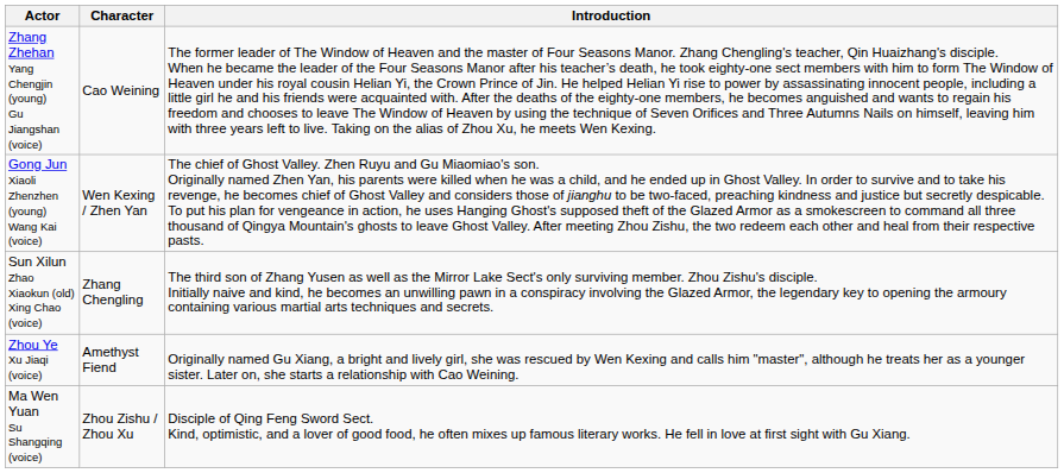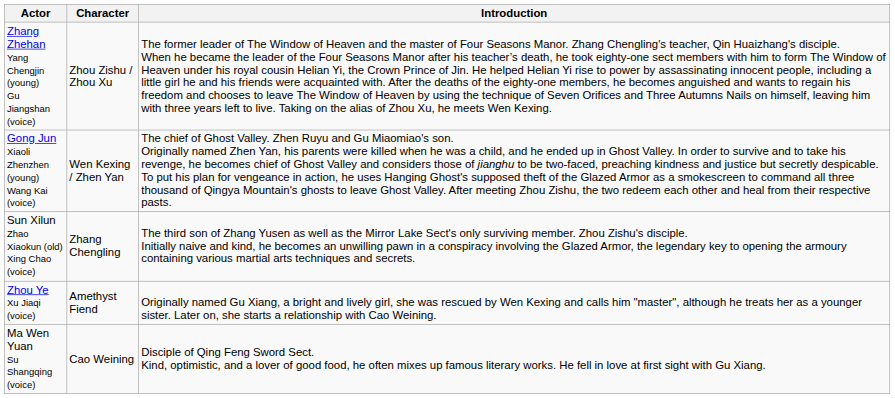 <table class="wikitable">
 <tr>
 <th>Actor</th>
 <th>Character</th>
 <th>Introduction</th>
 </tr>
 <tr>
 <td><a href='#'>Zhang Zhehan</a> <br> <small>Yang Chengjin (young)</small> <br> <small>Gu Jiangshan (voice)</small></td>
-<td>Cao Weining</td>
+<td>Zhou Zishu / Zhou Xu</td>
 <td>The former leader of The Window of Heaven and the master of Four Seasons Manor. Zhang Chengling's teacher, Qin Huaizhang's disciple.<br>When he became the leader of the Four Seasons Manor after his teacher’s death, he took eighty-one sect members with him to form The Window of Heaven under his royal cousin Helian Yi, the Crown Prince of Jin. He helped Helian Yi rise to power by assassinating innocent people, including a little girl he and his friends were acquainted with. After the deaths of the eighty-one members, he becomes anguished and wants to regain his freedom and chooses to leave The Window of Heaven by using the technique of Seven Orifices and Three Autumns Nails on himself, leaving him with three years left to live. Taking on the alias of Zhou Xu, he meets Wen Kexing.</td>
 </tr>
 <tr>
 <td><a href='#'>Gong Jun</a> <br> <small>Xiaoli Zhenzhen (young)</small> <br> <small>Wang Kai (voice)</small></td>
 <td>Wen Kexing / Zhen Yan</td>
 <td>The chief of Ghost Valley. Zhen Ruyu and Gu Miaomiao's son.<br>Originally named Zhen Yan, his parents were killed when he was a child, and he ended up in Ghost Valley. In order to survive and to take his revenge, he becomes chief of Ghost Valley and considers those of <em>jianghu</em> to be two-faced, preaching kindness and justice but secretly despicable. To put his plan for vengeance in action, he uses Hanging Ghost's supposed theft of the Glazed Armor as a smokescreen to command all three thousand of Qingya Mountain's ghosts to leave Ghost Valley. After meeting Zhou Zishu, the two redeem each other and heal from their respective pasts.</td>
 </tr>
 <tr>
 <td>Sun Xilun <br> <small>Zhao Xiaokun (old)</small> <br> <small> Xing Chao (voice)</small></td>
 <td>Zhang Chengling</td>
 <td>The third son of Zhang Yusen as well as the Mirror Lake Sect's only surviving member. Zhou Zishu's disciple.<br>Initially naive and kind, he becomes an unwilling pawn in a conspiracy involving the Glazed Armor, the legendary key to opening the  armoury containing various martial arts techniques and secrets.</td>
 </tr>
 <tr>
 <td><a href='#'>Zhou Ye</a> <br> <small>Xu Jiaqi (voice)</small></td>
 <td>Amethyst Fiend</td>
 <td><br>Originally named Gu Xiang, a bright and lively girl, she was rescued by Wen Kexing and calls him "master", although he treats her as a younger sister.  Later on, she starts a relationship with Cao Weining.</td>
 </tr>
 <tr>
 <td>Ma Wen Yuan <br> <small>Su Shangqing (voice)</small></td>
-<td>Zhou Zishu / Zhou Xu</td>
+<td>Cao Weining</td>
 <td>Disciple of Qing Feng Sword Sect.<br>Kind, optimistic, and a lover of good food, he often mixes up famous literary works. He fell in love at first sight with Gu Xiang.</td>
 </tr>
 </table>
